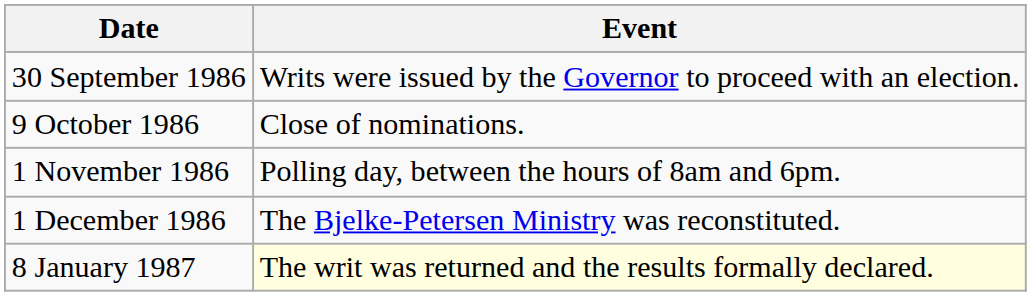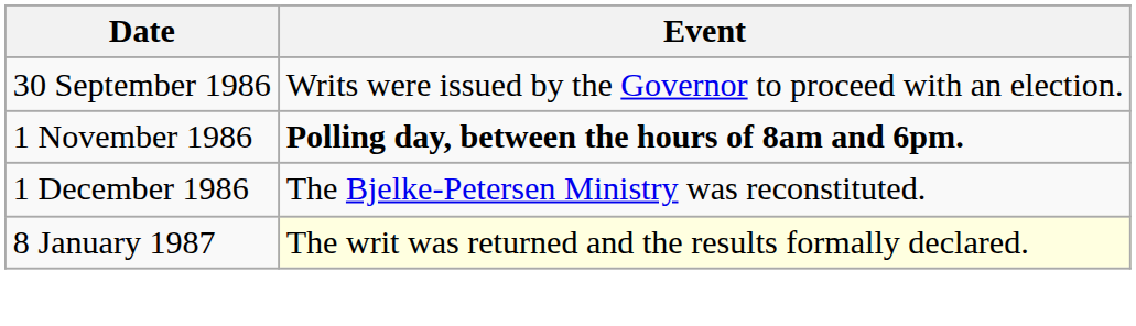 <table class="wikitable">
 <tr>
 <th>Date</th>
 <th>Event</th>
 </tr>
 <tr>
 <td>30 September 1986</td>
 <td>Writs were issued by the <a href='#'>Governor</a> to proceed with an election.</td>
 </tr>
 <tr>
-<td>9 October 1986</td>
-<td>Close of nominations.</td>
-</tr>
-<tr>
 <td>1 November 1986</td>
-<td>Polling day, between the hours of 8am and 6pm.</td>
+<td><strong>Polling day, between the hours of 8am and 6pm.</strong></td>
 </tr>
 <tr>
 <td>1 December 1986</td>
 <td>The <a href='#'>Bjelke-Petersen Ministry</a> was reconstituted.</td>
 </tr>
 <tr>
 <td>8 January 1987</td>
 <td style="background: lightyellow;">The writ was returned and the results formally declared.</td>
 </tr>
 </table>
